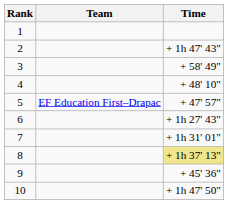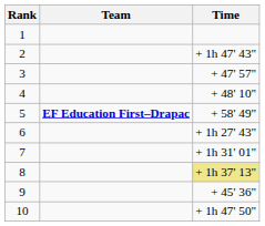 <table class="wikitable">
 <tr>
 <th scope="col">Rank</th>
 <th scope="col">Team</th>
 <th scope="col">Time</th>
 </tr>
 <tr>
 <td style="text-align:center;">1</td>
 <td> </td>
 <td style="text-align:right;"></td>
 </tr>
 <tr>
 <td style="text-align:center;">2</td>
 <td> </td>
 <td style="text-align:right;">+ 1h 47' 43"</td>
 </tr>
 <tr>
 <td style="text-align:center;">3</td>
 <td> </td>
-<td style="text-align:right;">+ 58' 49"</td>
+<td style="text-align:right;">+ 47' 57"</td>
 </tr>
 <tr>
 <td style="text-align:center;">4</td>
 <td> </td>
 <td style="text-align:right;">+ 48' 10"</td>
 </tr>
 <tr>
 <td style="text-align:center;">5</td>
-<td> <a href='#'>EF Education First–Drapac</a></td>
-<td style="text-align:right;">+ 47' 57"</td>
+<td><strong> <a href='#'>EF Education First–Drapac</a></strong></td>
+<td style="text-align:right;">+ 58' 49"</td>
 </tr>
 <tr>
 <td style="text-align:center;">6</td>
 <td> </td>
 <td style="text-align:right;">+ 1h 27' 43"</td>
 </tr>
 <tr>
 <td style="text-align:center;">7</td>
 <td> </td>
 <td style="text-align:right;">+ 1h 31' 01"</td>
 </tr>
 <tr>
 <td style="text-align:center;">8</td>
 <td> </td>
 <td style="background: khaki; text-align:right;">+ 1h 37' 13"</td>
 </tr>
 <tr>
 <td style="text-align:center;">9</td>
 <td> </td>
 <td style="text-align:right;">+ 45' 36"</td>
 </tr>
 <tr>
 <td style="text-align:center;">10</td>
 <td> </td>
 <td style="text-align:right;">+ 1h 47' 50"</td>
 </tr>
 </table>
